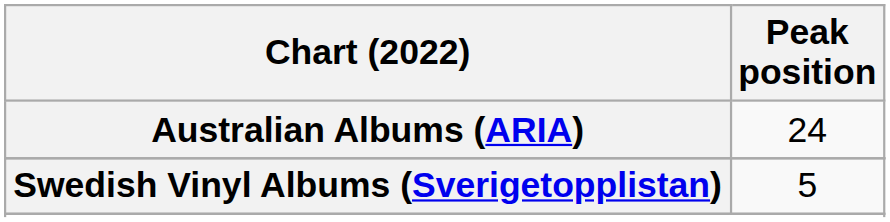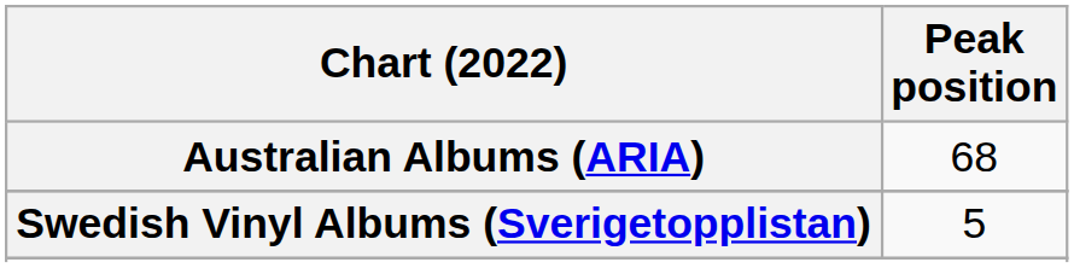 <table class="wikitable sortable plainrowheaders" style="text-align:center">
 <tr>
 <th scope="col">Chart (2022)</th>
 <th scope="col">Peak<br>position</th>
 </tr>
 <tr>
 <th scope="row">Australian Albums (<a href='#'>ARIA</a>)</th>
-<td>24</td>
+<td>68</td>
 </tr>
 <tr>
 </tr>
 <tr>
 </tr>
 <tr>
 </tr>
 <tr>
 </tr>
 <tr>
 </tr>
 <tr>
 </tr>
 <tr>
 </tr>
 <tr>
 </tr>
 <tr>
 </tr>
 <tr>
 <th scope="row">Swedish Vinyl Albums (<a href='#'>Sverigetopplistan</a>)</th>
 <td>5</td>
 </tr>
 <tr>
 </tr>
 <tr>
 </tr>
 <tr>
 </tr>
 <tr>
 </tr>
 <tr>
 </tr>
 <tr>
 </tr>
 <tr>
 </tr>
 </table>
